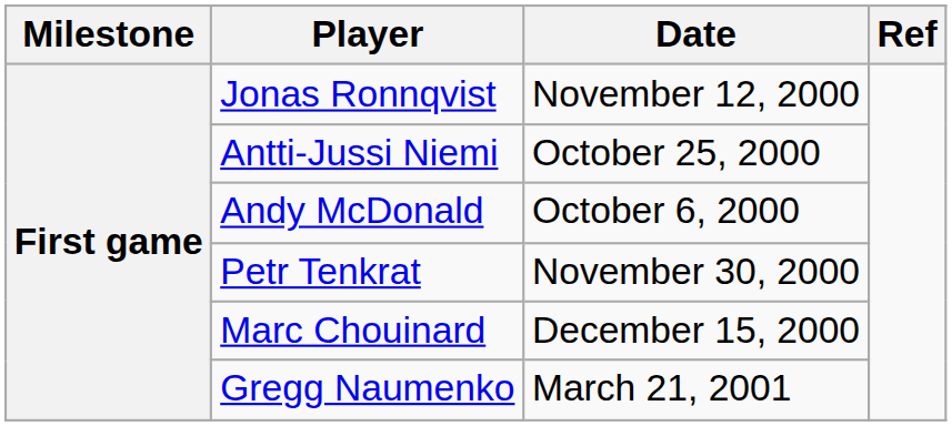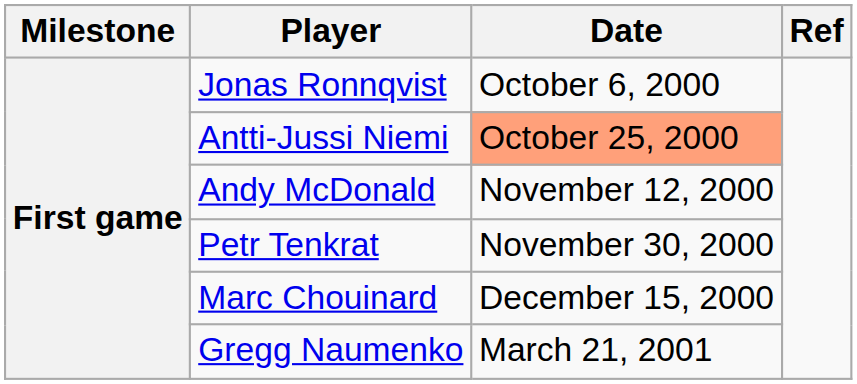 <table class="wikitable">
 <tr>
 <th scope="col">Milestone</th>
 <th scope="col">Player</th>
 <th scope="col">Date</th>
 <th scope="col">Ref</th>
 </tr>
 <tr>
 <th rowspan=6>First game</th>
 <td><a href='#'>Jonas Ronnqvist</a></td>
-<td>November 12, 2000</td>
+<td>October 6, 2000</td>
 <td rowspan=6></td>
 </tr>
 <tr>
 <td><a href='#'>Antti-Jussi Niemi</a></td>
-<td>October 25, 2000</td>
+<td style="background: lightsalmon;">October 25, 2000</td>
 </tr>
 <tr>
 <td><a href='#'>Andy McDonald</a></td>
-<td>October 6, 2000</td>
+<td>November 12, 2000</td>
 </tr>
 <tr>
 <td><a href='#'>Petr Tenkrat</a></td>
 <td>November 30, 2000</td>
 </tr>
 <tr>
 <td><a href='#'>Marc Chouinard</a></td>
 <td>December 15, 2000</td>
 </tr>
 <tr>
 <td><a href='#'>Gregg Naumenko</a></td>
 <td>March 21, 2001</td>
 </tr>
 </table>
